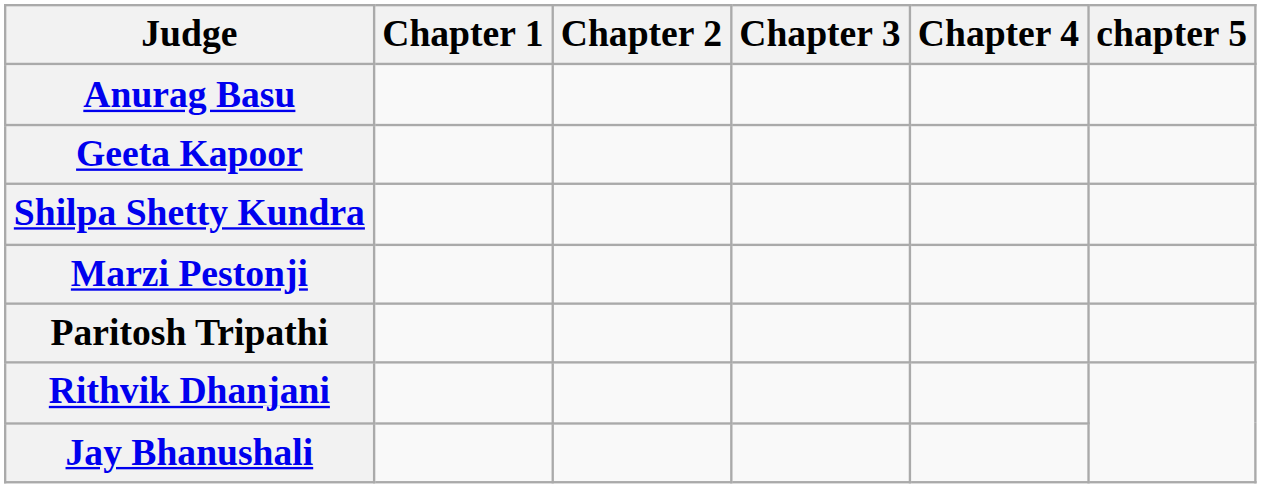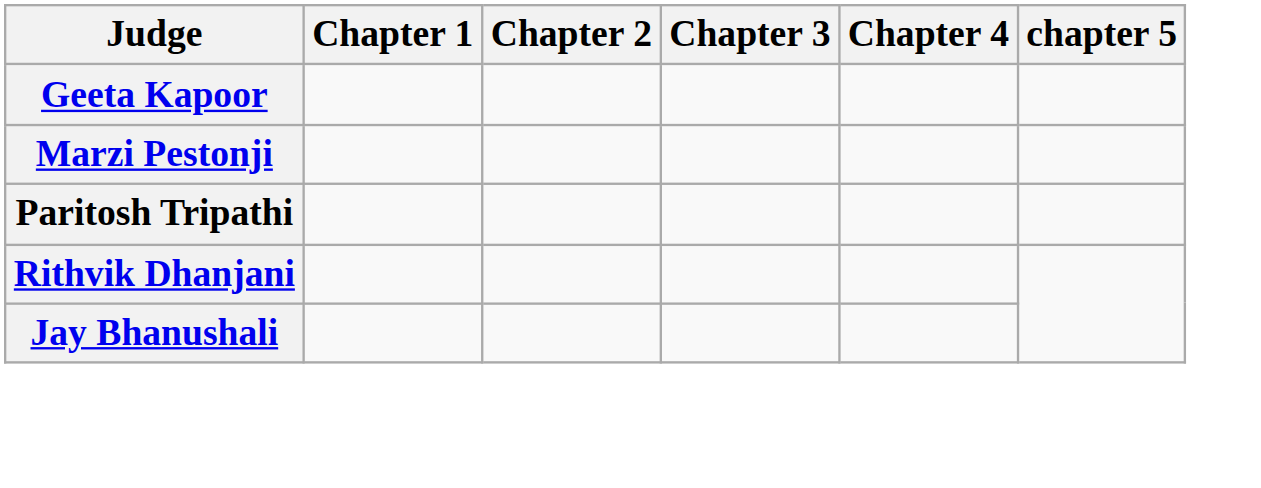 <table class="wikitable plainrowheaders" style="text-align:center">
 <tr>
 <th>Judge</th>
 <th><strong>Chapter 1</strong></th>
 <th><strong>Chapter 2</strong></th>
 <th><strong>Chapter 3</strong></th>
 <th><strong>Chapter 4</strong></th>
 <th><strong>chapter 5</strong></th>
 </tr>
 <tr>
-<th><a href='#'>Anurag Basu</a></th>
-<td></td>
-<td></td>
-<td></td>
-<td></td>
-<td></td>
-</tr>
-<tr>
 <th><a href='#'>Geeta Kapoor</a></th>
-<td></td>
-<td></td>
-<td></td>
-<td></td>
-<td></td>
-</tr>
-<tr>
-<th><a href='#'>Shilpa Shetty Kundra</a></th>
 <td></td>
 <td></td>
 <td></td>
 <td></td>
 <td></td>
 </tr>
 <tr>
 <th><a href='#'>Marzi Pestonji</a></th>
 <td></td>
 <td></td>
 <td></td>
 <td></td>
 <td></td>
 </tr>
 <tr>
 <th>Paritosh Tripathi</th>
 <td></td>
 <td></td>
 <td></td>
 <td></td>
 <td></td>
 </tr>
 <tr>
 <th><a href='#'>Rithvik Dhanjani</a></th>
 <td></td>
 <td></td>
 <td></td>
 <td></td>
 </tr>
 <tr>
 <th><a href='#'>Jay Bhanushali</a></th>
 <td></td>
 <td></td>
 <td></td>
 <td></td>
 </tr>
 </table>
